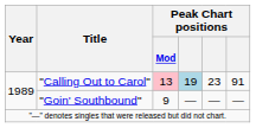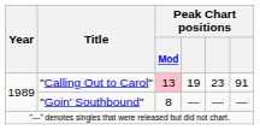 <table class="wikitable"  style="margin:0em 1em 1em 0pt;text-align:center">
 <tr>
 <th rowspan="2">Year</th>
 <th rowspan="2" align="center">Title</th>
 <th colspan="4">Peak Chart positions</th>
 </tr>
 <tr>
 <th width=25px><br><sup><a href='#'>Mod</a></sup> </th>
 <th width=25px> </th>
 <th width=25px> </th>
 <th width=25px> </th>
 </tr>
 <tr>
 <td rowspan="2">1989</td>
 <td align="left">"<a href='#'>Calling Out to Carol</a>"</td>
 <td style="background: pink;">13</td>
-<td style="background: lightblue;">19</td>
+<td>19</td>
 <td>23</td>
 <td>91</td>
 </tr>
 <tr>
 <td align="left">"<a href='#'>Goin' Southbound</a>"</td>
-<td>9</td>
+<td>8</td>
 <td>—</td>
 <td>—</td>
 <td>—</td>
 </tr>
 <tr>
 <td colspan=13 style=font-size:8pt;>"—" denotes singles that were released but did not chart.</td>
 </tr>
 </table>
